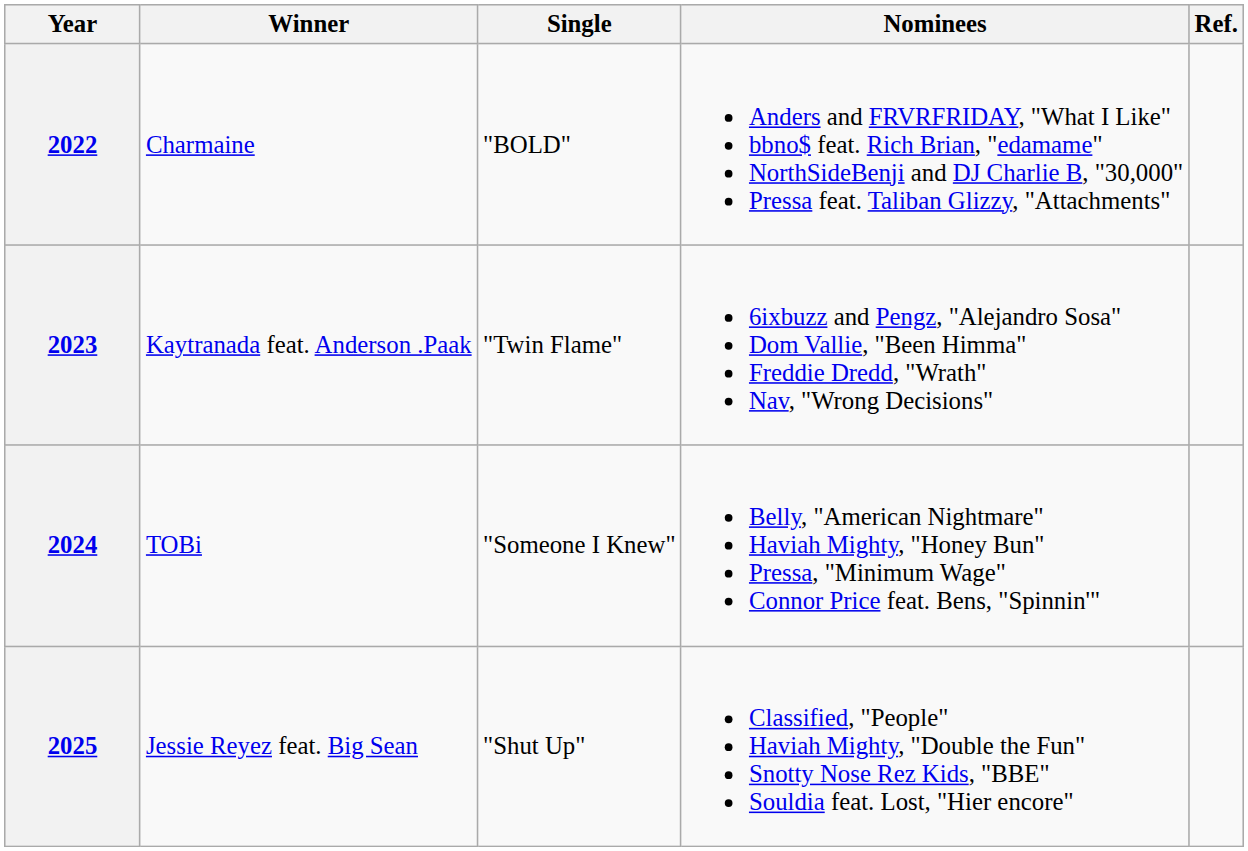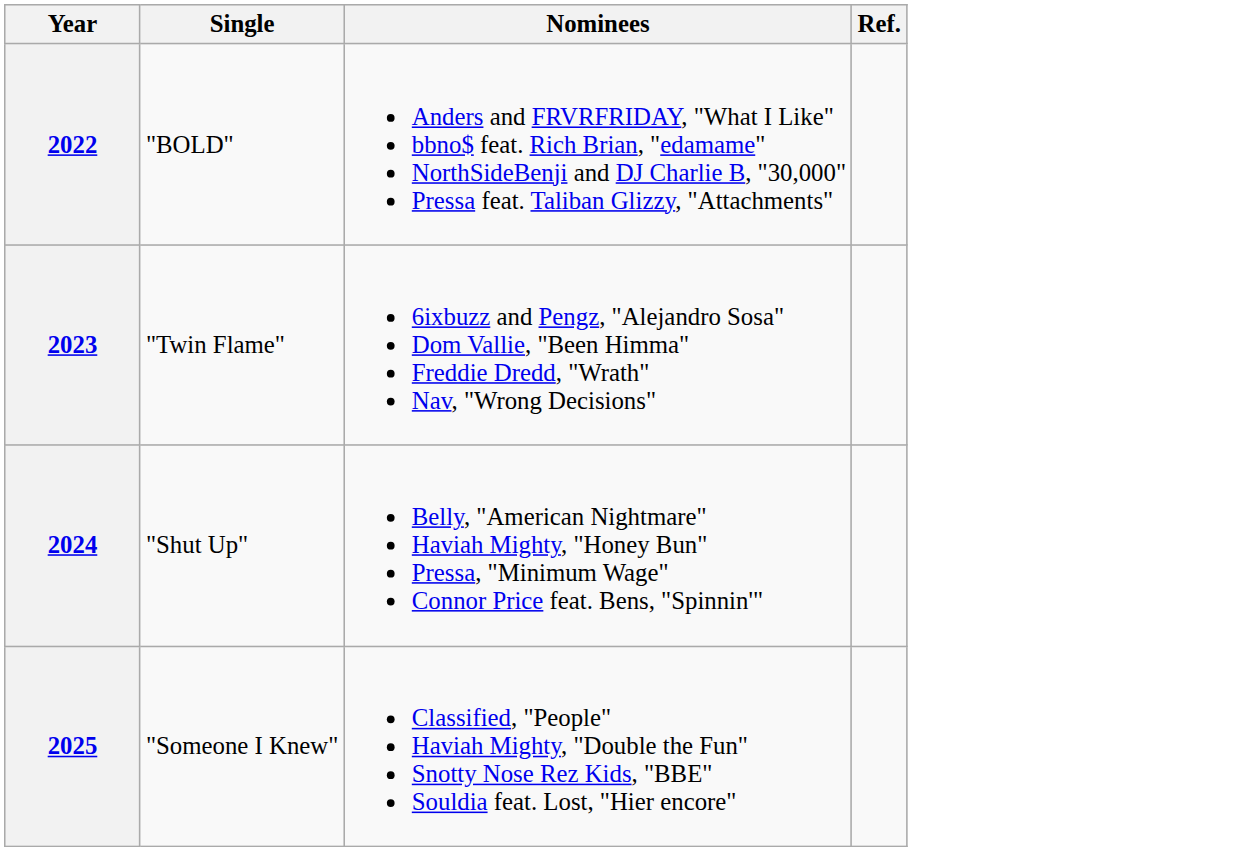 <table class="wikitable sortable">
 <tr>
 <th scope="col" style="width:5em;">Year</th>
-<th scope="col">Winner</th>
 <th scope="col">Single</th>
 <th scope="col" class="unsortable">Nominees</th>
 <th scope="col" class="unsortable">Ref.</th>
 </tr>
 <tr>
 <th style="text-align:center;" scope="row"><a href='#'>2022</a></th>
-<td><a href='#'>Charmaine</a></td>
 <td>"BOLD"</td>
 <td><br><ul><li><a href='#'>Anders</a> and <a href='#'>FRVRFRIDAY</a>, "What I Like"</li><li><a href='#'>bbno$</a> feat. <a href='#'>Rich Brian</a>, "<a href='#'>edamame</a>"</li><li><a href='#'>NorthSideBenji</a> and <a href='#'>DJ Charlie B</a>, "30,000"</li><li><a href='#'>Pressa</a> feat. <a href='#'>Taliban Glizzy</a>, "Attachments"</li></ul></td>
 <td align="center"></td>
 </tr>
 <tr>
 <th scope="row"><a href='#'>2023</a></th>
-<td><a href='#'>Kaytranada</a> feat. <a href='#'>Anderson .Paak</a></td>
 <td>"Twin Flame"</td>
 <td><br><ul><li><a href='#'>6ixbuzz</a> and <a href='#'>Pengz</a>, "Alejandro Sosa"</li><li><a href='#'>Dom Vallie</a>, "Been Himma"</li><li><a href='#'>Freddie Dredd</a>, "Wrath"</li><li><a href='#'>Nav</a>, "Wrong Decisions"</li></ul></td>
 <td align="center"></td>
 </tr>
 <tr>
 <th scope="row"><a href='#'>2024</a></th>
-<td><a href='#'>TOBi</a></td>
-<td>"Someone I Knew"</td>
+<td>"Shut Up"</td>
 <td><br><ul><li><a href='#'>Belly</a>, "American Nightmare"</li><li><a href='#'>Haviah Mighty</a>, "Honey Bun"</li><li><a href='#'>Pressa</a>, "Minimum Wage"</li><li><a href='#'>Connor Price</a> feat. Bens, "Spinnin'"</li></ul></td>
 <td align="center"></td>
 </tr>
 <tr>
 <th scope="row"><a href='#'>2025</a></th>
-<td><a href='#'>Jessie Reyez</a> feat. <a href='#'>Big Sean</a></td>
-<td>"Shut Up"</td>
+<td>"Someone I Knew"</td>
 <td><br><ul><li><a href='#'>Classified</a>, "People"</li><li><a href='#'>Haviah Mighty</a>, "Double the Fun"</li><li><a href='#'>Snotty Nose Rez Kids</a>, "BBE"</li><li><a href='#'>Souldia</a> feat. Lost, "Hier encore"</li></ul></td>
 <td align="center"></td>
 </tr>
 </table>
